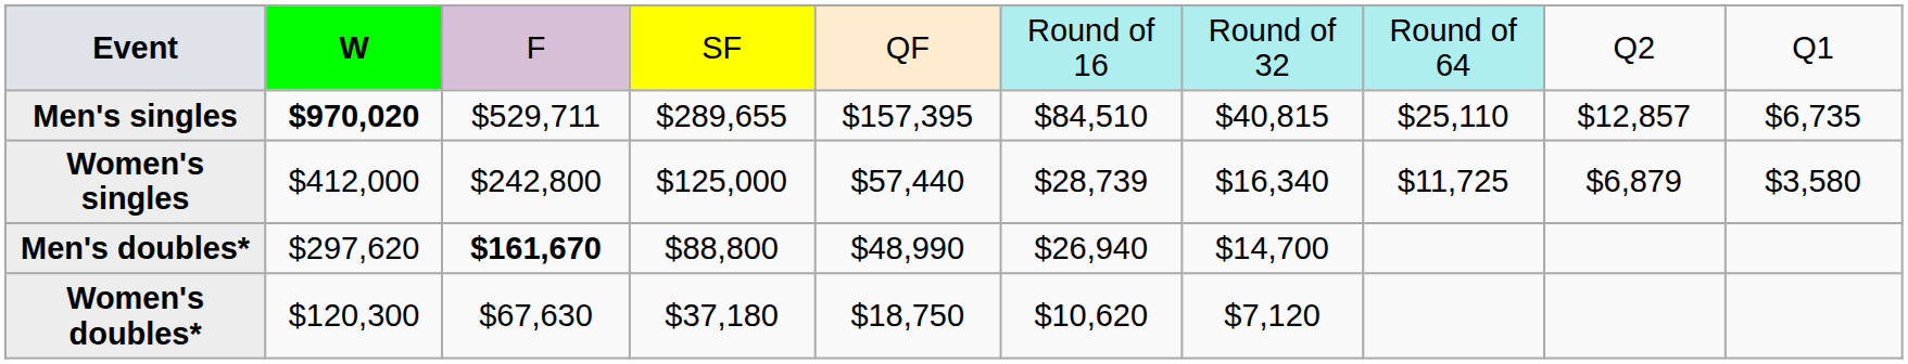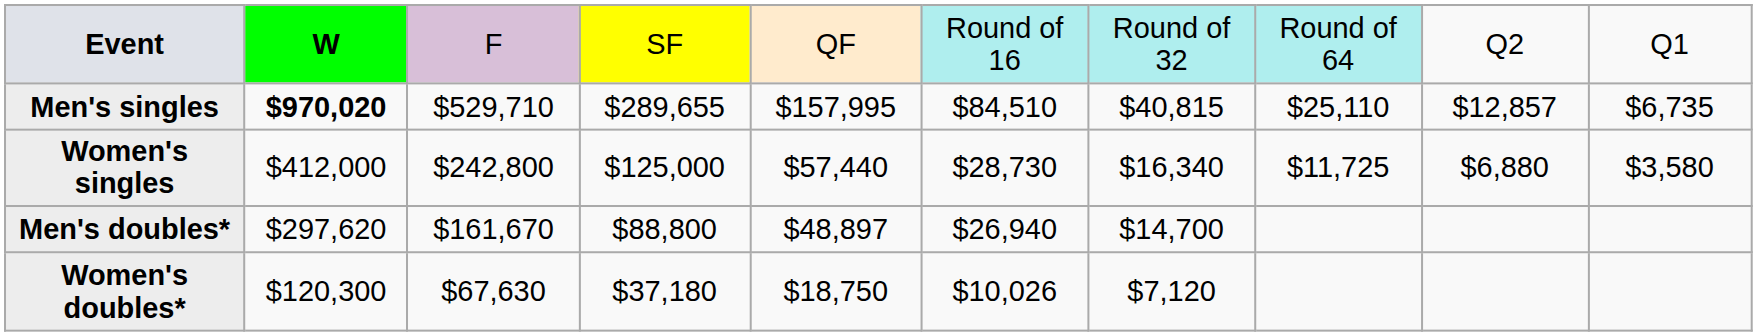 <table class=wikitable style=font-size:90%;text-align:center>
 <tr>
 <td width=130 bgcolor=dfe2e9><strong>Event</strong></td>
 <td width=80 bgcolor=lime><strong>W</strong></td>
 <td width=85 bgcolor=thistle>F</td>
 <td width=85 bgcolor=ffff00>SF</td>
 <td width=85 bgcolor=ffebcd>QF</td>
 <td width=85 bgcolor=afeeee>Round of 16</td>
 <td width=85 bgcolor=afeeee>Round of 32</td>
 <td width=85 bgcolor=afeeee>Round of 64</td>
 <td width=85>Q2</td>
 <td width=85>Q1</td>
 </tr>
 <tr>
 <th style=background:#ededed>Men's singles</th>
 <td><strong>$970,020</strong></td>
-<td>$529,711</td>
+<td>$529,710</td>
 <td>$289,655</td>
-<td>$157,395</td>
+<td>$157,995</td>
 <td>$84,510</td>
 <td>$40,815</td>
 <td>$25,110</td>
 <td>$12,857</td>
 <td>$6,735</td>
 </tr>
 <tr>
 <th style=background:#ededed>Women's singles</th>
 <td>$412,000</td>
 <td>$242,800</td>
 <td>$125,000</td>
 <td>$57,440</td>
-<td>$28,739</td>
+<td>$28,730</td>
 <td>$16,340</td>
 <td>$11,725</td>
-<td>$6,879</td>
+<td>$6,880</td>
 <td>$3,580</td>
 </tr>
 <tr>
 <th style=background:#ededed>Men's doubles*</th>
 <td>$297,620</td>
-<td><strong>$161,670</strong></td>
+<td>$161,670</td>
 <td>$88,800</td>
-<td>$48,990</td>
+<td>$48,897</td>
 <td>$26,940</td>
 <td>$14,700</td>
 <td></td>
 <td></td>
 <td></td>
 </tr>
 <tr>
 <th style=background:#ededed>Women's doubles*</th>
 <td>$120,300</td>
 <td>$67,630</td>
 <td>$37,180</td>
 <td>$18,750</td>
-<td>$10,620</td>
+<td>$10,026</td>
 <td>$7,120</td>
 <td></td>
 <td></td>
 <td></td>
 </tr>
 </table>
